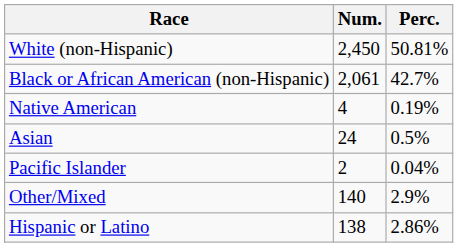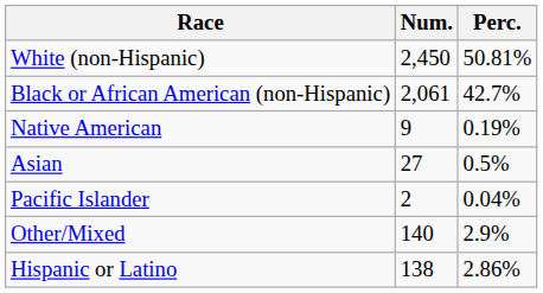 <table class="wikitable">
 <tr>
 <th>Race</th>
 <th>Num.</th>
 <th>Perc.</th>
 </tr>
 <tr>
 <td><a href='#'>White</a> (non-Hispanic)</td>
 <td>2,450</td>
 <td>50.81%</td>
 </tr>
 <tr>
 <td><a href='#'>Black or African American</a> (non-Hispanic)</td>
 <td>2,061</td>
 <td>42.7%</td>
 </tr>
 <tr>
 <td><a href='#'>Native American</a></td>
-<td>4</td>
+<td>9</td>
 <td>0.19%</td>
 </tr>
 <tr>
 <td><a href='#'>Asian</a></td>
-<td>24</td>
+<td>27</td>
 <td>0.5%</td>
 </tr>
 <tr>
 <td><a href='#'>Pacific Islander</a></td>
 <td>2</td>
 <td>0.04%</td>
 </tr>
 <tr>
 <td><a href='#'>Other/Mixed</a></td>
 <td>140</td>
 <td>2.9%</td>
 </tr>
 <tr>
 <td><a href='#'>Hispanic</a> or <a href='#'>Latino</a></td>
 <td>138</td>
 <td>2.86%</td>
 </tr>
 </table>
